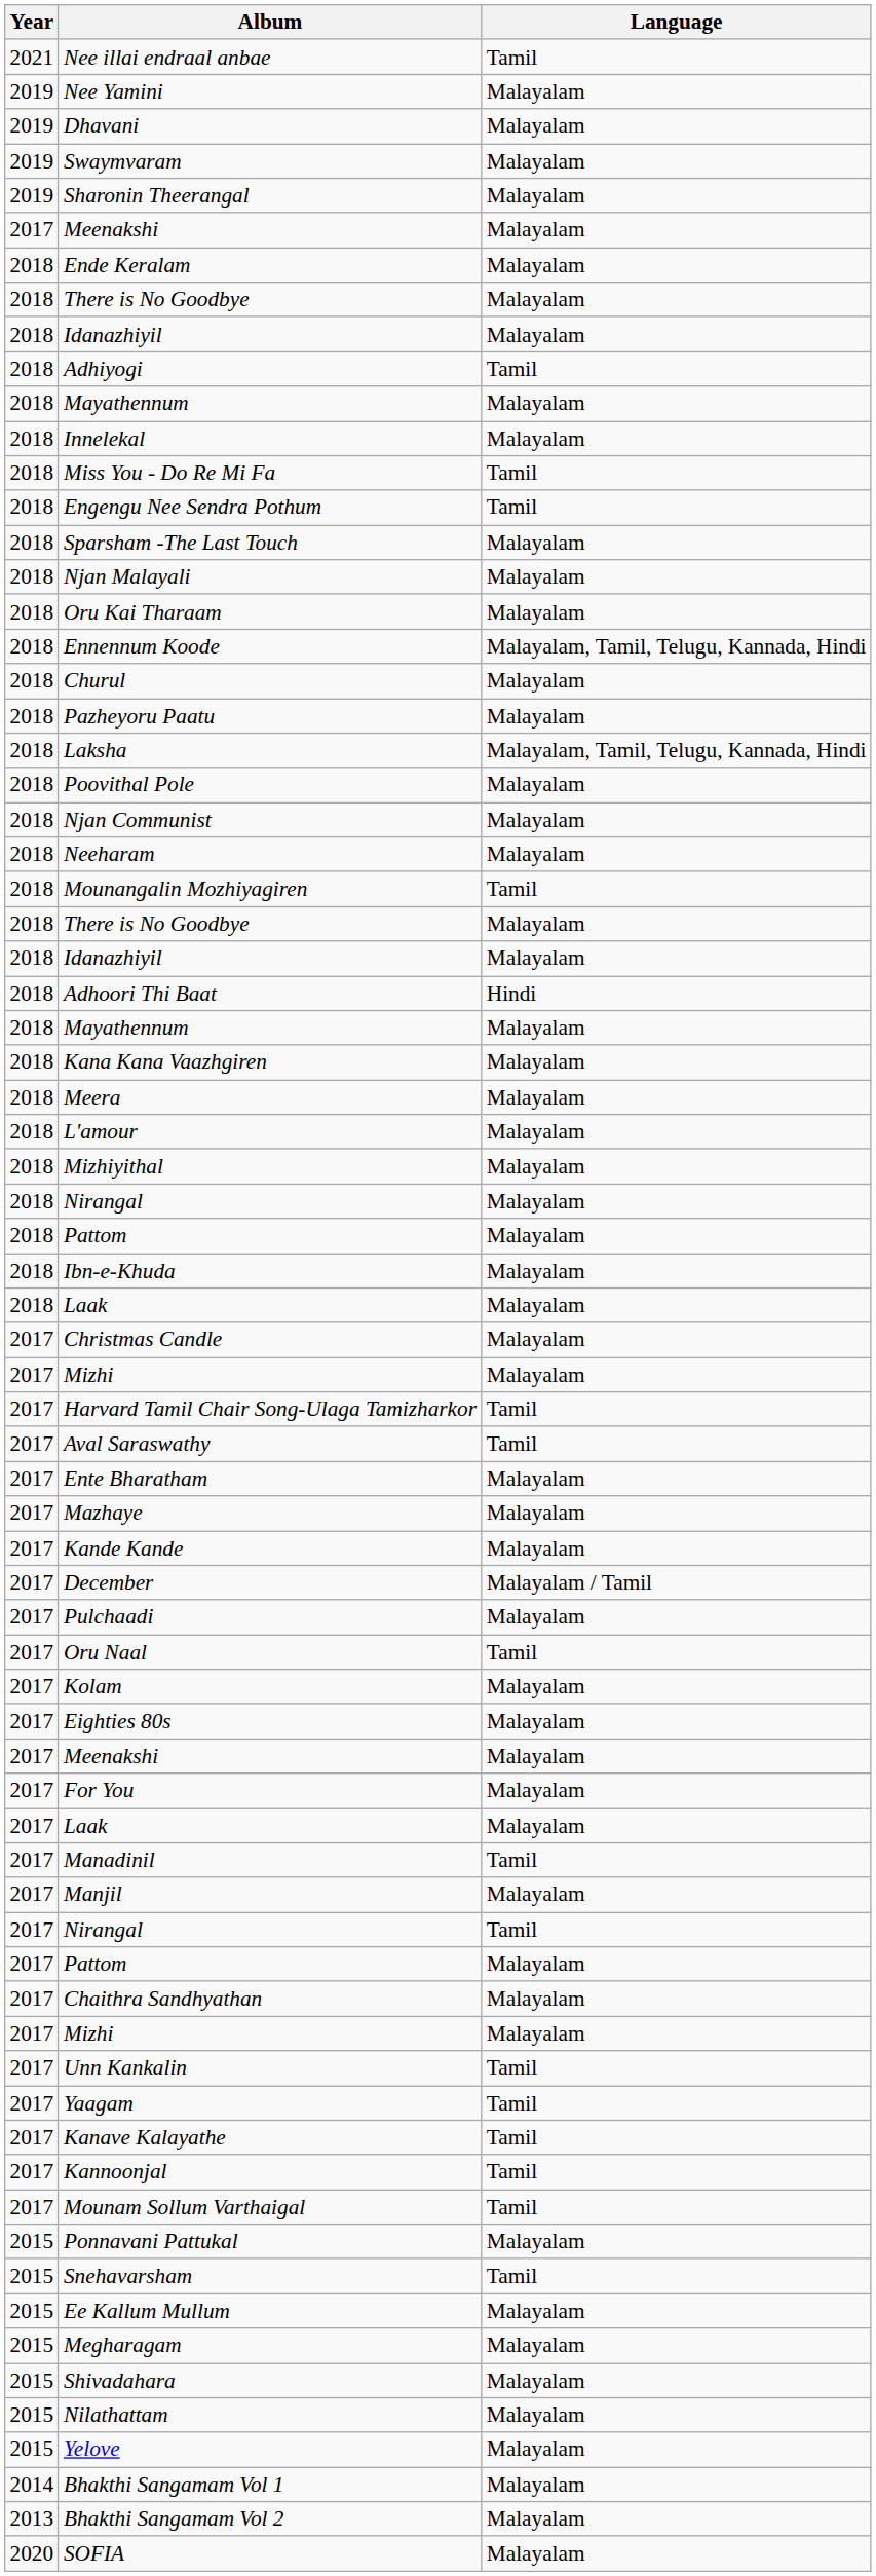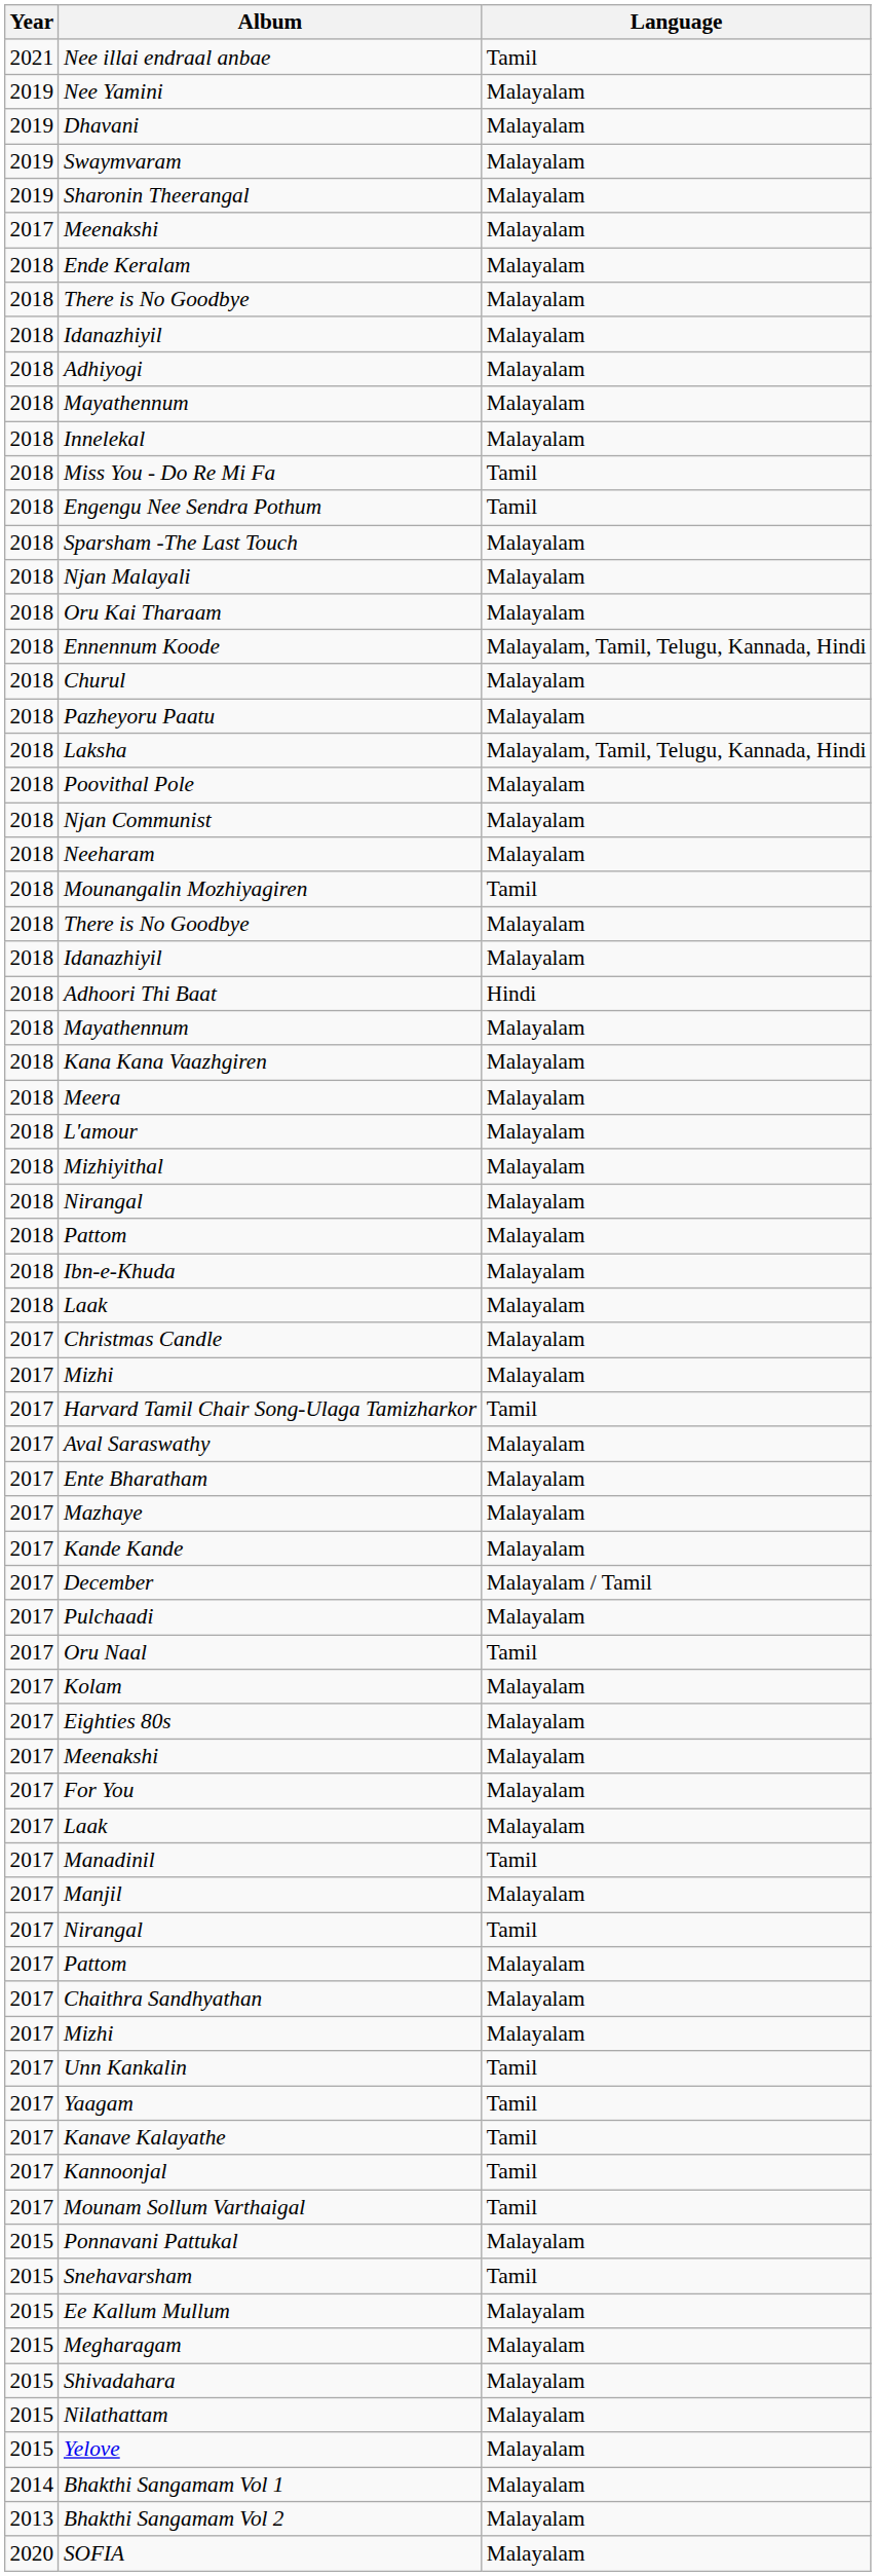 <table class="wikitable sortable">
 <tr>
 <th>Year</th>
 <th>Album</th>
 <th>Language</th>
 </tr>
 <tr>
 <td>2021</td>
 <td><em>Nee illai endraal anbae</em></td>
 <td>Tamil</td>
 </tr>
 <tr>
 <td>2019</td>
 <td><em>Nee Yamini</em></td>
 <td>Malayalam</td>
 </tr>
 <tr>
 <td>2019</td>
 <td><em>Dhavani</em></td>
 <td>Malayalam</td>
 </tr>
 <tr>
 <td>2019</td>
 <td><em>Swaymvaram</em></td>
 <td>Malayalam</td>
 </tr>
 <tr>
 <td>2019</td>
 <td><em>Sharonin Theerangal	</em></td>
 <td>Malayalam</td>
 </tr>
 <tr>
 <td>2017</td>
 <td><em>Meenakshi</em></td>
 <td>Malayalam</td>
 </tr>
 <tr>
 <td>2018</td>
 <td><em>Ende Keralam</em></td>
 <td>Malayalam</td>
 </tr>
 <tr>
 <td>2018</td>
 <td><em>There is No Goodbye</em></td>
 <td>Malayalam</td>
 </tr>
 <tr>
 <td>2018</td>
 <td><em>Idanazhiyil</em></td>
 <td>Malayalam</td>
 </tr>
 <tr>
 <td>2018</td>
 <td><em>Adhiyogi</em></td>
-<td>Tamil</td>
+<td>Malayalam</td>
 </tr>
 <tr>
 <td>2018</td>
 <td><em>Mayathennum</em></td>
 <td>Malayalam</td>
 </tr>
 <tr>
 <td>2018</td>
 <td><em>Innelekal</em></td>
 <td>Malayalam</td>
 </tr>
 <tr>
 <td>2018</td>
 <td><em>Miss You - Do Re Mi Fa</em></td>
 <td>Tamil</td>
 </tr>
 <tr>
 <td>2018</td>
 <td><em>Engengu Nee Sendra Pothum</em></td>
 <td>Tamil</td>
 </tr>
 <tr>
 <td>2018</td>
 <td><em>Sparsham -The Last Touch</em></td>
 <td>Malayalam</td>
 </tr>
 <tr>
 <td>2018</td>
 <td><em>Njan Malayali</em></td>
 <td>Malayalam</td>
 </tr>
 <tr>
 <td>2018</td>
 <td><em>Oru Kai Tharaam</em></td>
 <td>Malayalam</td>
 </tr>
 <tr>
 <td>2018</td>
 <td><em>Ennennum Koode</em></td>
 <td>Malayalam, Tamil, Telugu, Kannada, Hindi</td>
 </tr>
 <tr>
 <td>2018</td>
 <td><em>Churul</em></td>
 <td>Malayalam</td>
 </tr>
 <tr>
 <td>2018</td>
 <td><em>Pazheyoru Paatu</em></td>
 <td>Malayalam</td>
 </tr>
 <tr>
 <td>2018</td>
 <td><em>Laksha</em></td>
 <td>Malayalam, Tamil, Telugu, Kannada, Hindi</td>
 </tr>
 <tr>
 <td>2018</td>
 <td><em>Poovithal Pole</em></td>
 <td>Malayalam</td>
 </tr>
 <tr>
 <td>2018</td>
 <td><em>Njan Communist</em></td>
 <td>Malayalam</td>
 </tr>
 <tr>
 <td>2018</td>
 <td><em>Neeharam</em></td>
 <td>Malayalam</td>
 </tr>
 <tr>
 <td>2018</td>
 <td><em>Mounangalin Mozhiyagiren</em></td>
 <td>Tamil</td>
 </tr>
 <tr>
 <td>2018</td>
 <td><em>There is No Goodbye</em></td>
 <td>Malayalam</td>
 </tr>
 <tr>
 <td>2018</td>
 <td><em>Idanazhiyil</em></td>
 <td>Malayalam</td>
 </tr>
 <tr>
 <td>2018</td>
 <td><em>Adhoori Thi Baat</em></td>
 <td>Hindi</td>
 </tr>
 <tr>
 <td>2018</td>
 <td><em>Mayathennum</em></td>
 <td>Malayalam</td>
 </tr>
 <tr>
 <td>2018</td>
 <td><em>Kana Kana Vaazhgiren</em></td>
 <td>Malayalam</td>
 </tr>
 <tr>
 <td>2018</td>
 <td><em>Meera</em></td>
 <td>Malayalam</td>
 </tr>
 <tr>
 <td>2018</td>
 <td><em>L'amour</em></td>
 <td>Malayalam</td>
 </tr>
 <tr>
 <td>2018</td>
 <td><em>Mizhiyithal</em></td>
 <td>Malayalam</td>
 </tr>
 <tr>
 <td>2018</td>
 <td><em>Nirangal</em></td>
 <td>Malayalam</td>
 </tr>
 <tr>
 <td>2018</td>
 <td><em>Pattom</em></td>
 <td>Malayalam</td>
 </tr>
 <tr>
 <td>2018</td>
 <td><em>Ibn-e-Khuda</em></td>
 <td>Malayalam</td>
 </tr>
 <tr>
 <td>2018</td>
 <td><em>Laak</em></td>
 <td>Malayalam</td>
 </tr>
 <tr>
 <td>2017</td>
 <td><em> Christmas Candle</em></td>
 <td>Malayalam</td>
 </tr>
 <tr>
 <td>2017</td>
 <td><em>Mizhi</em></td>
 <td>Malayalam</td>
 </tr>
 <tr>
 <td>2017</td>
 <td><em>Harvard Tamil Chair Song-Ulaga Tamizharkor</em></td>
 <td>Tamil</td>
 </tr>
 <tr>
 <td>2017</td>
 <td><em>Aval Saraswathy</em></td>
-<td>Tamil</td>
+<td>Malayalam</td>
 </tr>
 <tr>
 <td>2017</td>
 <td><em>Ente Bharatham</em></td>
 <td>Malayalam</td>
 </tr>
 <tr>
 <td>2017</td>
 <td><em>Mazhaye</em></td>
 <td>Malayalam</td>
 </tr>
 <tr>
 <td>2017</td>
 <td><em>Kande Kande</em></td>
 <td>Malayalam</td>
 </tr>
 <tr>
 <td>2017</td>
 <td><em>December</em></td>
 <td>Malayalam / Tamil</td>
 </tr>
 <tr>
 <td>2017</td>
 <td><em>Pulchaadi</em></td>
 <td>Malayalam</td>
 </tr>
 <tr>
 <td>2017</td>
 <td><em>Oru Naal</em></td>
 <td>Tamil</td>
 </tr>
 <tr>
 <td>2017</td>
 <td><em>Kolam</em></td>
 <td>Malayalam</td>
 </tr>
 <tr>
 <td>2017</td>
 <td><em>Eighties 80s</em></td>
 <td>Malayalam</td>
 </tr>
 <tr>
 <td>2017</td>
 <td><em>Meenakshi</em></td>
 <td>Malayalam</td>
 </tr>
 <tr>
 <td>2017</td>
 <td><em>For You</em></td>
 <td>Malayalam</td>
 </tr>
 <tr>
 <td>2017</td>
 <td><em>Laak </em></td>
 <td>Malayalam</td>
 </tr>
 <tr>
 <td>2017</td>
 <td><em>Manadinil</em></td>
 <td>Tamil</td>
 </tr>
 <tr>
 <td>2017</td>
 <td><em>Manjil</em></td>
 <td>Malayalam</td>
 </tr>
 <tr>
 <td>2017</td>
 <td><em>Nirangal</em></td>
 <td>Tamil</td>
 </tr>
 <tr>
 <td>2017</td>
 <td><em>Pattom</em></td>
 <td>Malayalam</td>
 </tr>
 <tr>
 <td>2017</td>
 <td><em>Chaithra Sandhyathan</em></td>
 <td>Malayalam</td>
 </tr>
 <tr>
 <td>2017</td>
 <td><em>Mizhi</em></td>
 <td>Malayalam</td>
 </tr>
 <tr>
 <td>2017</td>
 <td><em>Unn Kankalin</em></td>
 <td>Tamil</td>
 </tr>
 <tr>
 <td>2017</td>
 <td><em>Yaagam</em></td>
 <td>Tamil</td>
 </tr>
 <tr>
 <td>2017</td>
 <td><em>Kanave Kalayathe</em></td>
 <td>Tamil</td>
 </tr>
 <tr>
 <td>2017</td>
 <td><em>Kannoonjal</em></td>
 <td>Tamil</td>
 </tr>
 <tr>
 <td>2017</td>
 <td><em>Mounam Sollum Varthaigal</em></td>
 <td>Tamil</td>
 </tr>
 <tr>
 <td>2015</td>
 <td><em>Ponnavani Pattukal</em></td>
 <td>Malayalam</td>
 </tr>
 <tr>
 <td>2015</td>
 <td><em>Snehavarsham</em></td>
 <td>Tamil</td>
 </tr>
 <tr>
 <td>2015</td>
 <td><em>Ee Kallum Mullum</em></td>
 <td>Malayalam</td>
 </tr>
 <tr>
 <td>2015</td>
 <td><em>Megharagam</em></td>
 <td>Malayalam</td>
 </tr>
 <tr>
 <td>2015</td>
 <td><em>Shivadahara</em></td>
 <td>Malayalam</td>
 </tr>
 <tr>
 <td>2015</td>
 <td><em>Nilathattam</em></td>
 <td>Malayalam</td>
 </tr>
 <tr>
 <td>2015</td>
 <td><em><a href='#'>Yelove</a></em></td>
 <td>Malayalam</td>
 </tr>
 <tr>
 <td>2014</td>
 <td><em>Bhakthi Sangamam Vol 1</em></td>
 <td>Malayalam</td>
 </tr>
 <tr>
 <td>2013</td>
 <td><em>Bhakthi Sangamam Vol 2</em></td>
 <td>Malayalam</td>
 </tr>
 <tr>
 <td>2020</td>
 <td><em>SOFIA</em></td>
 <td>Malayalam</td>
 </tr>
 </table>
